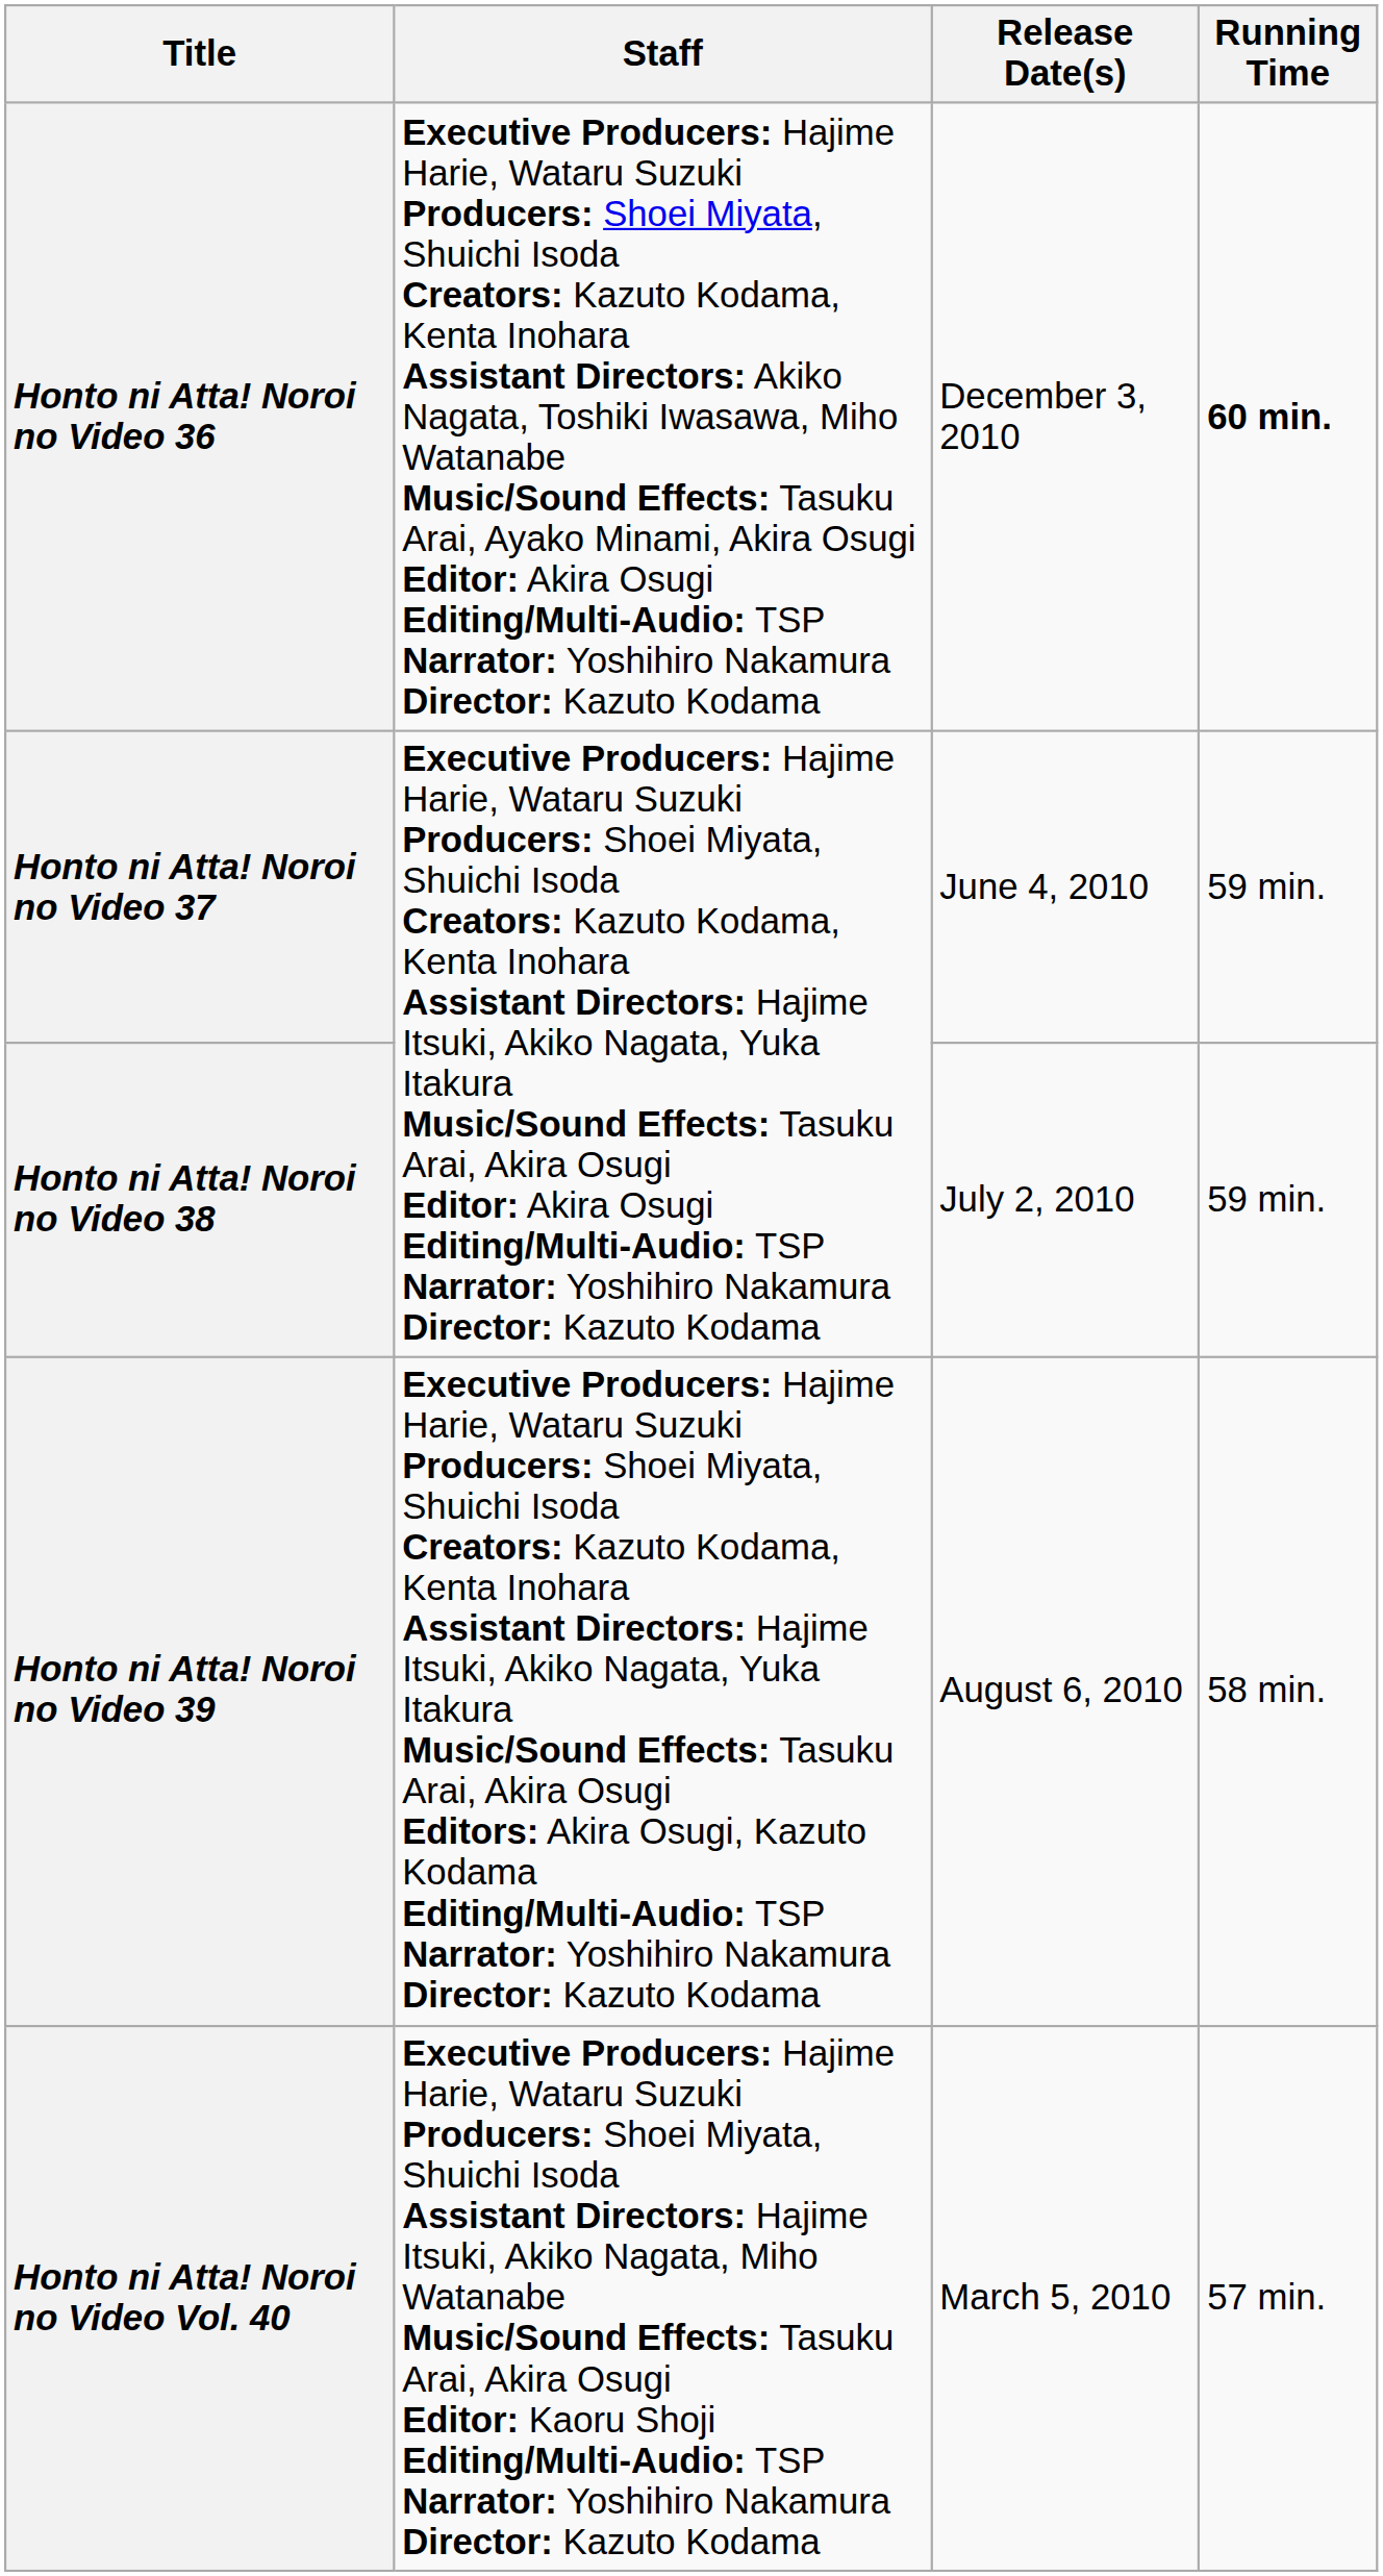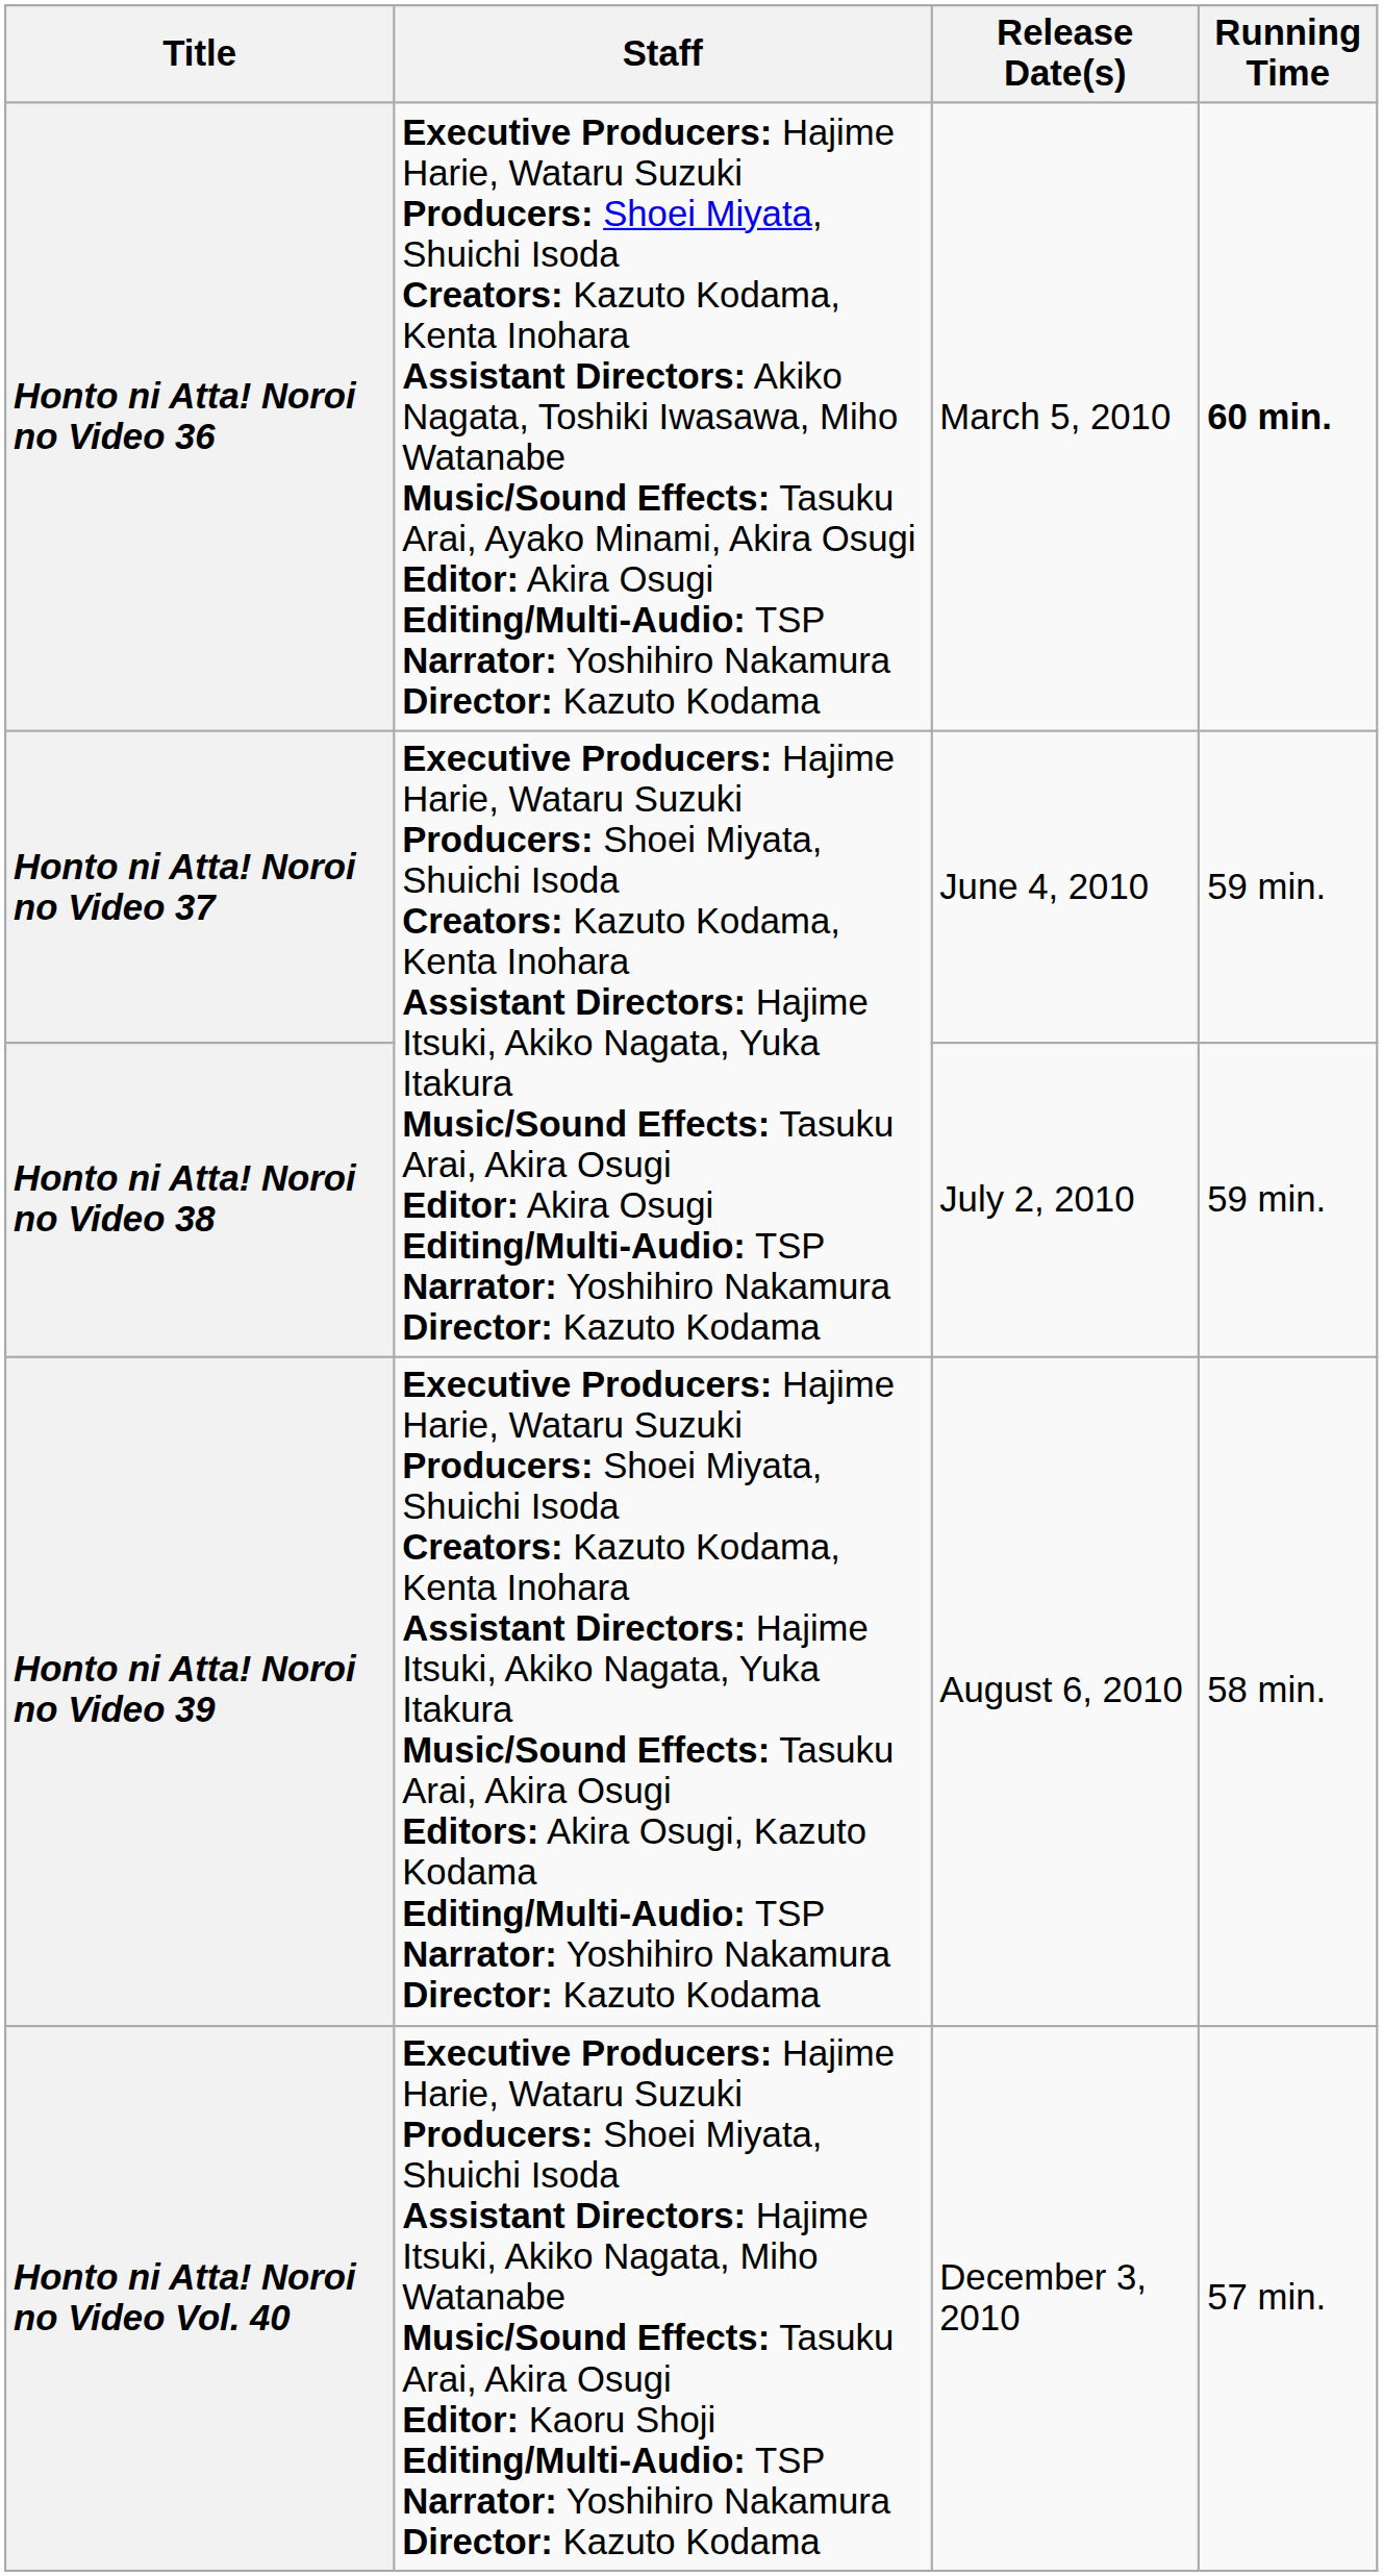 <table class="wikitable mw-collapsible mw-collapsed">
 <tr>
 <th style=width:20.0em>Title</th>
 <th style="width:25.0em">Staff</th>
 <th style="width:10.0em">Release Date(s)</th>
 <th style="width:5.0em">Running Time</th>
 </tr>
 <tr>
 <th style="text-align:left"><em>Honto ni Atta! Noroi no Video 36</em></th>
 <td><strong>Executive Producers:</strong> Hajime Harie, Wataru Suzuki<br><strong>Producers:</strong> <a href='#'>Shoei Miyata</a>, Shuichi Isoda<br><strong>Creators:</strong> Kazuto Kodama, Kenta Inohara<br><strong>Assistant Directors:</strong> Akiko Nagata, Toshiki Iwasawa, Miho Watanabe<br><strong>Music/Sound Effects:</strong> Tasuku Arai, Ayako Minami, Akira Osugi<br><strong>Editor:</strong> Akira Osugi<br><strong>Editing/Multi-Audio:</strong> TSP<br><strong>Narrator:</strong> Yoshihiro Nakamura<br><strong>Director:</strong> Kazuto Kodama</td>
-<td>December 3, 2010</td>
+<td>March 5, 2010</td>
 <td><strong>60 min.</strong></td>
 </tr>
 <tr>
 <th style="text-align:left"><em>Honto ni Atta! Noroi no Video 37</em></th>
 <td rowspan="2"><strong>Executive Producers:</strong> Hajime Harie, Wataru Suzuki<br><strong>Producers:</strong> Shoei Miyata, Shuichi Isoda<br><strong>Creators:</strong> Kazuto Kodama, Kenta Inohara<br><strong>Assistant Directors:</strong> Hajime Itsuki, Akiko Nagata, Yuka Itakura<br><strong>Music/Sound Effects:</strong> Tasuku Arai, Akira Osugi<br><strong>Editor:</strong> Akira Osugi<br><strong>Editing/Multi-Audio:</strong> TSP<br><strong>Narrator:</strong> Yoshihiro Nakamura<br><strong>Director:</strong> Kazuto Kodama</td>
 <td>June 4, 2010</td>
 <td>59 min.</td>
 </tr>
 <tr>
 <th style="text-align:left"><em>Honto ni Atta! Noroi no Video 38</em></th>
 <td>July 2, 2010</td>
 <td>59 min.</td>
 </tr>
 <tr>
 <th style="text-align:left"><em>Honto ni Atta! Noroi no Video 39</em></th>
 <td><strong>Executive Producers:</strong> Hajime Harie, Wataru Suzuki<br><strong>Producers:</strong> Shoei Miyata, Shuichi Isoda<br><strong>Creators:</strong> Kazuto Kodama, Kenta Inohara<br><strong>Assistant Directors:</strong> Hajime Itsuki, Akiko Nagata, Yuka Itakura<br><strong>Music/Sound Effects:</strong> Tasuku Arai, Akira Osugi<br><strong>Editors:</strong> Akira Osugi, Kazuto Kodama<br><strong>Editing/Multi-Audio:</strong> TSP<br><strong>Narrator:</strong> Yoshihiro Nakamura<br><strong>Director:</strong> Kazuto Kodama</td>
 <td>August 6, 2010</td>
 <td>58 min.</td>
 </tr>
 <tr>
 <th style="text-align:left"><em>Honto ni Atta! Noroi no Video Vol. 40</em></th>
 <td><strong>Executive Producers:</strong> Hajime Harie, Wataru Suzuki<br><strong>Producers:</strong> Shoei Miyata, Shuichi Isoda<br><strong>Assistant Directors:</strong> Hajime Itsuki, Akiko Nagata, Miho Watanabe<br><strong>Music/Sound Effects:</strong> Tasuku Arai, Akira Osugi<br><strong>Editor:</strong> Kaoru Shoji<br><strong>Editing/Multi-Audio:</strong> TSP<br><strong>Narrator:</strong> Yoshihiro Nakamura<br><strong>Director:</strong> Kazuto Kodama</td>
-<td>March 5, 2010</td>
+<td>December 3, 2010</td>
 <td>57 min.</td>
 </tr>
 </table>
